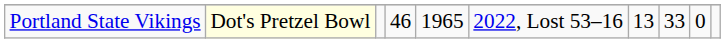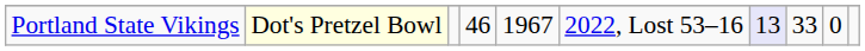 <table class="wikitable" style="text-align:center;">
 <tr>
 </tr>
 <tr>
 <td><a href='#'>Portland State Vikings</a></td>
 <td style="background: lightyellow;">Dot's Pretzel Bowl</td>
 <td></td>
 <td>46</td>
-<td align=center>1965</td>
+<td align=center>1967</td>
 <td><a href='#'>2022</a>, Lost 53–16</td>
-<td>13</td>
+<td style="background: lavender;">13</td>
 <td>33</td>
 <td>0</td>
 <td></td>
 </tr>
 </table>
